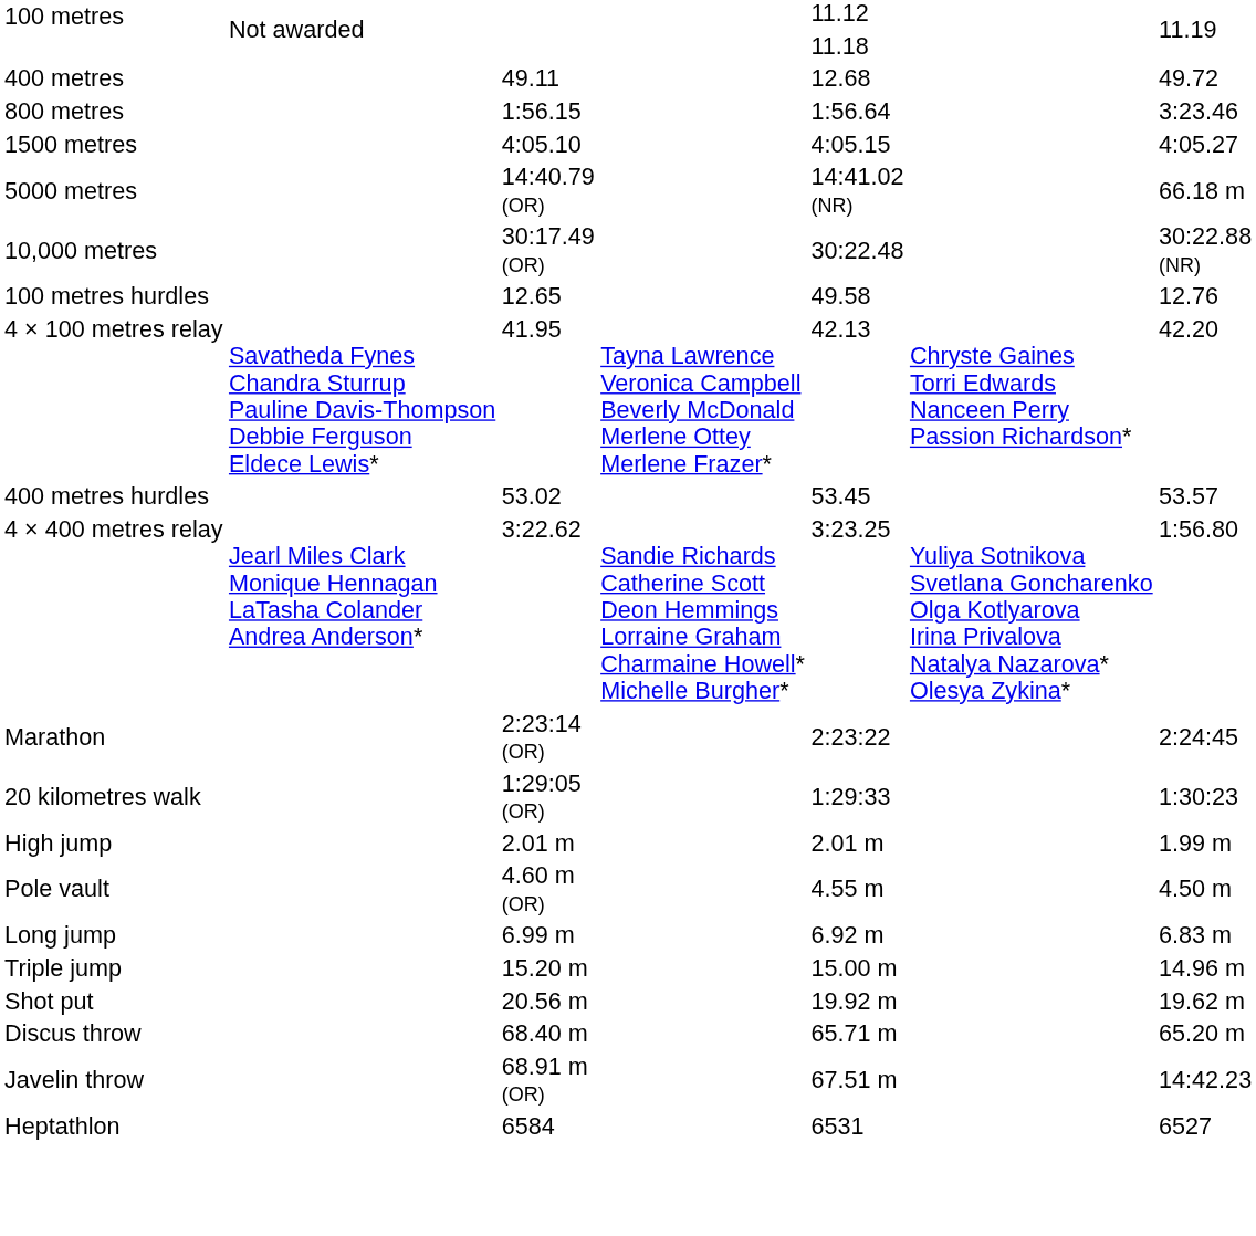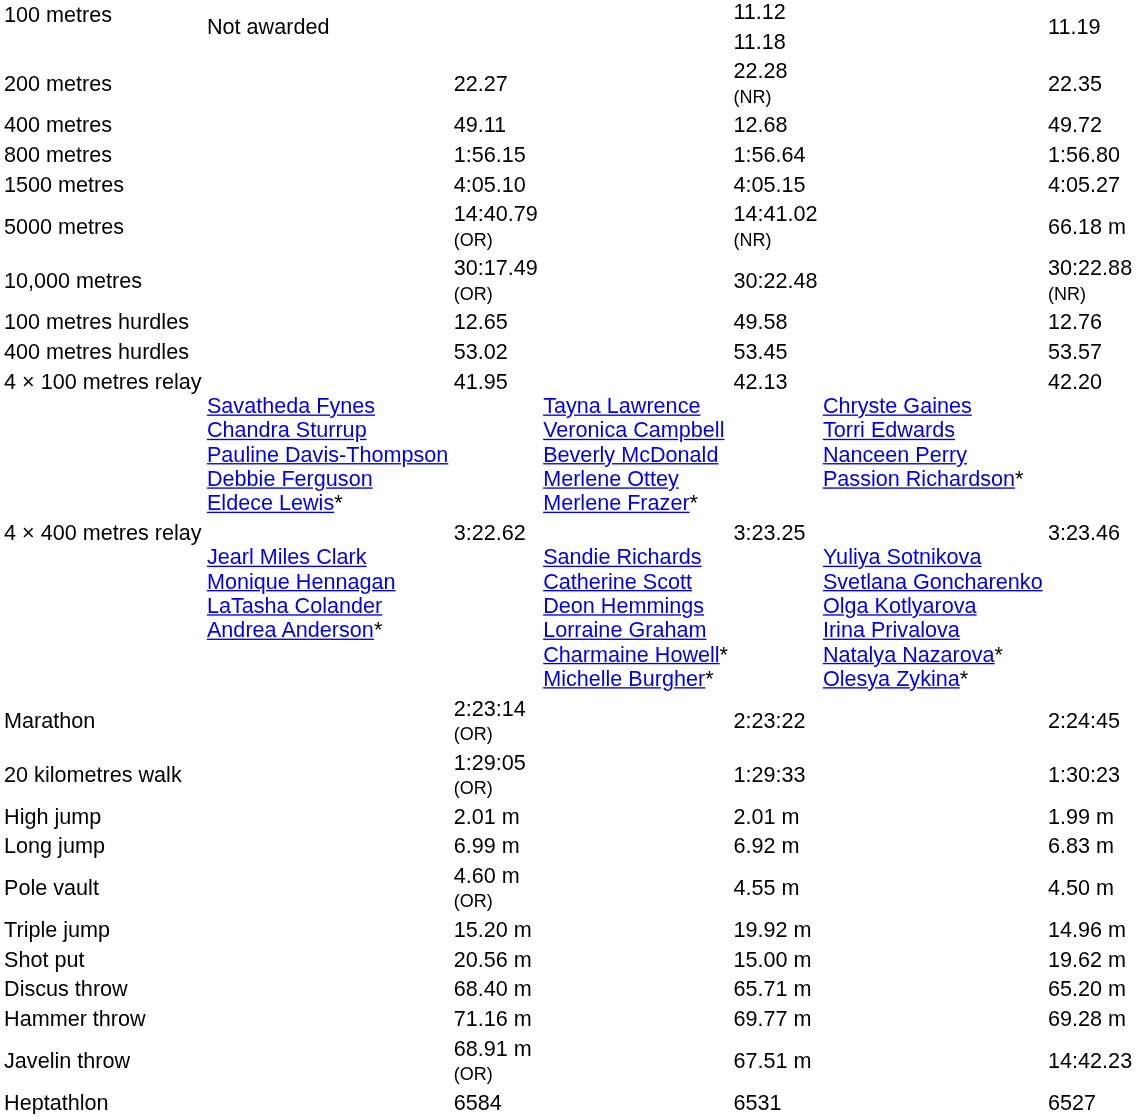 <table>
 <tr>
 <td rowspan=2>100 metres<br><br></td>
 <td colspan=2 rowspan=2>Not awarded</td>
 <td></td>
 <td>11.12</td>
 <td rowspan=2></td>
 <td rowspan=2>11.19</td>
 </tr>
 <tr>
 <td></td>
 <td>11.18</td>
+</tr>
+<tr>
+<td>200 metres<br></td>
+<td></td>
+<td>22.27</td>
+<td></td>
+<td>22.28<br><small>(NR)</small></td>
+<td></td>
+<td>22.35</td>
 </tr>
 <tr>
 <td>400 metres<br></td>
 <td></td>
 <td>49.11</td>
 <td></td>
 <td>12.68</td>
 <td></td>
 <td>49.72</td>
 </tr>
 <tr>
 <td>800 metres<br></td>
 <td></td>
 <td>1:56.15</td>
 <td></td>
 <td>1:56.64</td>
 <td></td>
-<td>3:23.46</td>
+<td>1:56.80</td>
 </tr>
 <tr>
 <td>1500 metres<br></td>
 <td></td>
 <td>4:05.10</td>
 <td></td>
 <td>4:05.15</td>
 <td></td>
 <td>4:05.27</td>
 </tr>
 <tr>
 <td>5000 metres<br></td>
 <td></td>
 <td>14:40.79<br><small>(OR)</small></td>
 <td></td>
 <td>14:41.02<br><small>(NR)</small></td>
 <td></td>
 <td>66.18 m</td>
 </tr>
 <tr>
 <td>10,000 metres<br></td>
 <td></td>
 <td>30:17.49<br><small>(OR)</small></td>
 <td></td>
 <td>30:22.48</td>
 <td></td>
 <td>30:22.88<br><small>(NR)</small></td>
 </tr>
 <tr>
 <td>100 metres hurdles<br></td>
 <td></td>
 <td>12.65</td>
 <td></td>
 <td>49.58</td>
 <td></td>
 <td>12.76</td>
 </tr>
-<tr valign="top">
-<td>4 × 100 metres relay<br></td>
-<td><br><a href='#'>Savatheda Fynes</a><br><a href='#'>Chandra Sturrup</a><br><a href='#'>Pauline Davis-Thompson</a><br><a href='#'>Debbie Ferguson</a><br><a href='#'>Eldece Lewis</a>*</td>
-<td>41.95</td>
-<td><br><a href='#'>Tayna Lawrence</a><br><a href='#'>Veronica Campbell</a><br><a href='#'>Beverly McDonald</a><br><a href='#'>Merlene Ottey</a><br><a href='#'>Merlene Frazer</a>*</td>
-<td>42.13</td>
-<td><br><a href='#'>Chryste Gaines</a><br><a href='#'>Torri Edwards</a><br><a href='#'>Nanceen Perry</a><br><a href='#'>Passion Richardson</a>*</td>
-<td>42.20</td>
-</tr>
 <tr>
 <td>400 metres hurdles<br></td>
 <td></td>
 <td>53.02</td>
 <td></td>
 <td>53.45</td>
 <td></td>
 <td>53.57</td>
 </tr>
 <tr valign="top">
+<td>4 × 100 metres relay<br></td>
+<td><br><a href='#'>Savatheda Fynes</a><br><a href='#'>Chandra Sturrup</a><br><a href='#'>Pauline Davis-Thompson</a><br><a href='#'>Debbie Ferguson</a><br><a href='#'>Eldece Lewis</a>*</td>
+<td>41.95</td>
+<td><br><a href='#'>Tayna Lawrence</a><br><a href='#'>Veronica Campbell</a><br><a href='#'>Beverly McDonald</a><br><a href='#'>Merlene Ottey</a><br><a href='#'>Merlene Frazer</a>*</td>
+<td>42.13</td>
+<td><br><a href='#'>Chryste Gaines</a><br><a href='#'>Torri Edwards</a><br><a href='#'>Nanceen Perry</a><br><a href='#'>Passion Richardson</a>*</td>
+<td>42.20</td>
+</tr>
+<tr valign="top">
 <td>4 × 400 metres relay<br></td>
 <td><br><a href='#'>Jearl Miles Clark</a><br><a href='#'>Monique Hennagan</a><br><a href='#'>LaTasha Colander</a><br><a href='#'>Andrea Anderson</a>*</td>
 <td>3:22.62</td>
 <td><br><a href='#'>Sandie Richards</a><br><a href='#'>Catherine Scott</a><br><a href='#'>Deon Hemmings</a><br><a href='#'>Lorraine Graham</a><br><a href='#'>Charmaine Howell</a>*<br><a href='#'>Michelle Burgher</a>*</td>
 <td>3:23.25</td>
 <td><br><a href='#'>Yuliya Sotnikova</a><br><a href='#'>Svetlana Goncharenko</a><br><a href='#'>Olga Kotlyarova</a><br><a href='#'>Irina Privalova</a><br><a href='#'>Natalya Nazarova</a>*<br><a href='#'>Olesya Zykina</a>*</td>
-<td>1:56.80</td>
+<td>3:23.46</td>
 </tr>
 <tr>
 <td>Marathon<br></td>
 <td></td>
 <td>2:23:14<br><small>(OR) </small></td>
 <td></td>
 <td>2:23:22</td>
 <td></td>
 <td>2:24:45</td>
 </tr>
 <tr>
 <td>20 kilometres walk<br></td>
 <td></td>
 <td>1:29:05<br><small>(OR) </small></td>
 <td></td>
 <td>1:29:33</td>
 <td></td>
 <td>1:30:23</td>
 </tr>
 <tr>
 <td rowspan=2>High jump<br></td>
 <td rowspan=2></td>
 <td rowspan=2>2.01 m</td>
 <td rowspan=2></td>
 <td rowspan=2>2.01 m</td>
 <td></td>
 <td rowspan=2>1.99 m</td>
 </tr>
 <tr>
 <td></td>
 </tr>
 <tr>
+<td>Long jump<br></td>
+<td></td>
+<td>6.99 m</td>
+<td></td>
+<td>6.92 m</td>
+<td></td>
+<td>6.83 m</td>
+</tr>
+<tr>
 <td>Pole vault<br></td>
 <td></td>
 <td>4.60 m<br><small>(OR)</small></td>
 <td></td>
 <td>4.55 m</td>
 <td></td>
 <td>4.50 m</td>
 </tr>
 <tr>
-<td>Long jump<br></td>
-<td></td>
-<td>6.99 m</td>
-<td></td>
-<td>6.92 m</td>
-<td></td>
-<td>6.83 m</td>
-</tr>
-<tr>
 <td>Triple jump<br></td>
 <td></td>
 <td>15.20 m</td>
 <td></td>
-<td>15.00 m</td>
+<td>19.92 m</td>
 <td></td>
 <td>14.96 m</td>
 </tr>
 <tr>
 <td>Shot put<br></td>
 <td></td>
 <td>20.56 m</td>
 <td></td>
-<td>19.92 m</td>
+<td>15.00 m</td>
 <td></td>
 <td>19.62 m</td>
 </tr>
 <tr>
 <td>Discus throw<br></td>
 <td></td>
 <td>68.40 m</td>
 <td></td>
 <td>65.71 m</td>
 <td></td>
 <td>65.20 m</td>
+</tr>
+<tr>
+<td>Hammer throw<br></td>
+<td></td>
+<td>71.16 m</td>
+<td></td>
+<td>69.77 m</td>
+<td></td>
+<td>69.28 m</td>
 </tr>
 <tr>
 <td>Javelin throw<br></td>
 <td></td>
 <td>68.91 m<br><small>(OR)</small></td>
 <td></td>
 <td>67.51 m</td>
 <td></td>
 <td>14:42.23</td>
 </tr>
 <tr>
 <td>Heptathlon<br></td>
 <td></td>
 <td>6584</td>
 <td></td>
 <td>6531</td>
 <td></td>
 <td>6527</td>
 </tr>
 </table>
